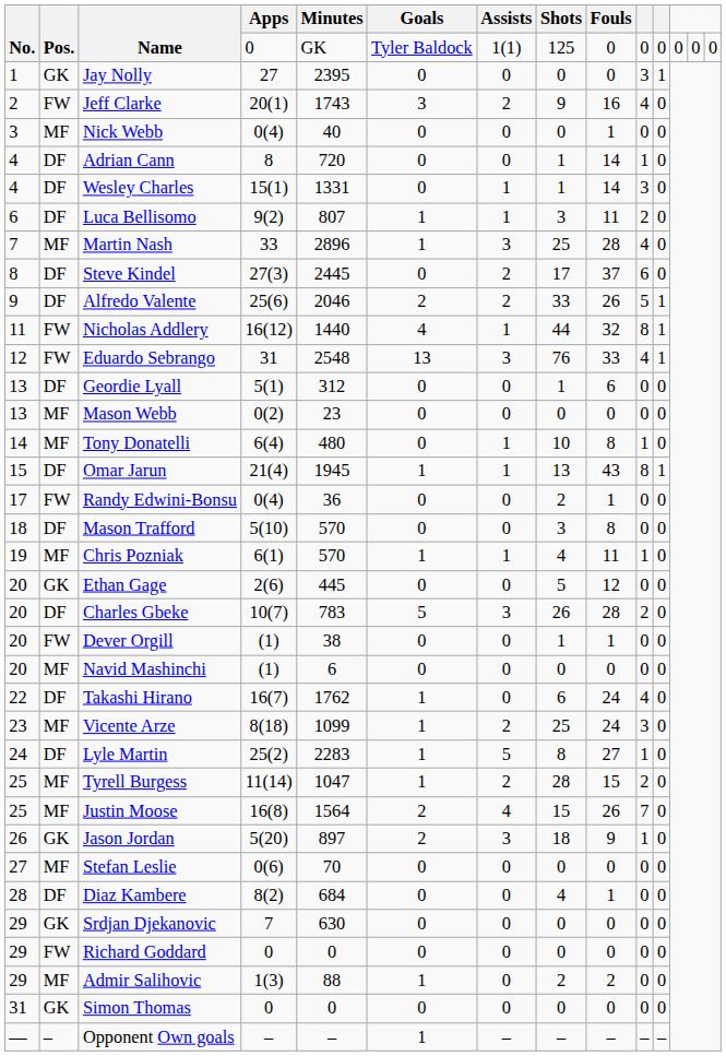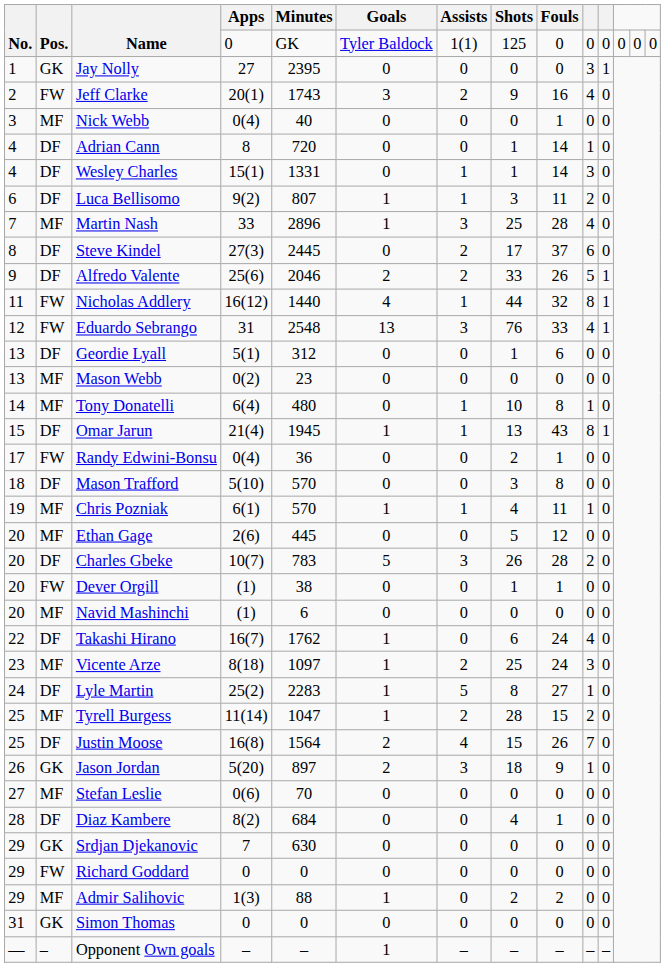 <table class="wikitable sortable" border="1" style="text-align:center">
 <tr>
 <th scope=col rowspan="2" valign="bottom">No.</th>
 <th scope=col rowspan="2" valign="bottom" data-sort-type="text">Pos.</th>
 <th scope=col  rowspan="2" valign="bottom" data-sort-type="text">Name</th>
 <th scope=col>Apps</th>
 <th scope=col>Minutes</th>
 <th scope=col>Goals</th>
 <th scope=col>Assists</th>
 <th scope=col>Shots</th>
 <th scope=col>Fouls</th>
 <th scope=col></th>
 <th scope=col></th>
 </tr>
 <tr>
 <td align=left>0</td>
 <td align=left>GK</td>
 <td align=left> <a href='#'>Tyler Baldock</a></td>
 <td>1(1)</td>
 <td>125</td>
 <td>0</td>
 <td>0</td>
 <td>0</td>
 <td>0</td>
 <td>0</td>
 <td>0</td>
 </tr>
 <tr>
 <td align=left>1</td>
 <td align=left>GK</td>
 <td align=left> <a href='#'>Jay Nolly</a></td>
 <td>27</td>
 <td>2395</td>
 <td>0</td>
 <td>0</td>
 <td>0</td>
 <td>0</td>
 <td>3</td>
 <td>1</td>
 </tr>
 <tr>
 <td align=left>2</td>
 <td align=left>FW</td>
 <td align=left> <a href='#'>Jeff Clarke</a></td>
 <td>20(1)</td>
 <td>1743</td>
 <td>3</td>
 <td>2</td>
 <td>9</td>
 <td>16</td>
 <td>4</td>
 <td>0</td>
 </tr>
 <tr>
 <td align=left>3</td>
 <td align=left>MF</td>
 <td align=left> <a href='#'>Nick Webb</a></td>
 <td>0(4)</td>
 <td>40</td>
 <td>0</td>
 <td>0</td>
 <td>0</td>
 <td>1</td>
 <td>0</td>
 <td>0</td>
 </tr>
 <tr>
 <td align=left>4</td>
 <td align=left>DF</td>
 <td align=left> <a href='#'>Adrian Cann</a></td>
 <td>8</td>
 <td>720</td>
 <td>0</td>
 <td>0</td>
 <td>1</td>
 <td>14</td>
 <td>1</td>
 <td>0</td>
 </tr>
 <tr>
 <td align=left>4</td>
 <td align=left>DF</td>
 <td align=left> <a href='#'>Wesley Charles</a></td>
 <td>15(1)</td>
 <td>1331</td>
 <td>0</td>
 <td>1</td>
 <td>1</td>
 <td>14</td>
 <td>3</td>
 <td>0</td>
 </tr>
 <tr>
 <td align=left>6</td>
 <td align=left>DF</td>
 <td align=left> <a href='#'>Luca Bellisomo</a></td>
 <td>9(2)</td>
 <td>807</td>
 <td>1</td>
 <td>1</td>
 <td>3</td>
 <td>11</td>
 <td>2</td>
 <td>0</td>
 </tr>
 <tr>
 <td align=left>7</td>
 <td align=left>MF</td>
 <td align=left> <a href='#'>Martin Nash</a></td>
 <td>33</td>
 <td>2896</td>
 <td>1</td>
 <td>3</td>
 <td>25</td>
 <td>28</td>
 <td>4</td>
 <td>0</td>
 </tr>
 <tr>
 <td align=left>8</td>
 <td align=left>DF</td>
 <td align=left> <a href='#'>Steve Kindel</a></td>
 <td>27(3)</td>
 <td>2445</td>
 <td>0</td>
 <td>2</td>
 <td>17</td>
 <td>37</td>
 <td>6</td>
 <td>0</td>
 </tr>
 <tr>
 <td align=left>9</td>
 <td align=left>DF</td>
 <td align=left> <a href='#'>Alfredo Valente</a></td>
 <td>25(6)</td>
 <td>2046</td>
 <td>2</td>
 <td>2</td>
 <td>33</td>
 <td>26</td>
 <td>5</td>
 <td>1</td>
 </tr>
 <tr>
 <td align=left>11</td>
 <td align=left>FW</td>
 <td align=left> <a href='#'>Nicholas Addlery</a></td>
 <td>16(12)</td>
 <td>1440</td>
 <td>4</td>
 <td>1</td>
 <td>44</td>
 <td>32</td>
 <td>8</td>
 <td>1</td>
 </tr>
 <tr>
 <td align=left>12</td>
 <td align=left>FW</td>
 <td align=left> <a href='#'>Eduardo Sebrango</a></td>
 <td>31</td>
 <td>2548</td>
 <td>13</td>
 <td>3</td>
 <td>76</td>
 <td>33</td>
 <td>4</td>
 <td>1</td>
 </tr>
 <tr>
 <td align=left>13</td>
 <td align=left>DF</td>
 <td align=left> <a href='#'>Geordie Lyall</a></td>
 <td>5(1)</td>
 <td>312</td>
 <td>0</td>
 <td>0</td>
 <td>1</td>
 <td>6</td>
 <td>0</td>
 <td>0</td>
 </tr>
 <tr>
 <td align=left>13</td>
 <td align=left>MF</td>
 <td align=left> <a href='#'>Mason Webb</a></td>
 <td>0(2)</td>
 <td>23</td>
 <td>0</td>
 <td>0</td>
 <td>0</td>
 <td>0</td>
 <td>0</td>
 <td>0</td>
 </tr>
 <tr>
 <td align=left>14</td>
 <td align=left>MF</td>
 <td align=left> <a href='#'>Tony Donatelli</a></td>
 <td>6(4)</td>
 <td>480</td>
 <td>0</td>
 <td>1</td>
 <td>10</td>
 <td>8</td>
 <td>1</td>
 <td>0</td>
 </tr>
 <tr>
 <td align=left>15</td>
 <td align=left>DF</td>
 <td align=left> <a href='#'>Omar Jarun</a></td>
 <td>21(4)</td>
 <td>1945</td>
 <td>1</td>
 <td>1</td>
 <td>13</td>
 <td>43</td>
 <td>8</td>
 <td>1</td>
 </tr>
 <tr>
 <td align=left>17</td>
 <td align=left>FW</td>
 <td align=left> <a href='#'>Randy Edwini-Bonsu</a></td>
 <td>0(4)</td>
 <td>36</td>
 <td>0</td>
 <td>0</td>
 <td>2</td>
 <td>1</td>
 <td>0</td>
 <td>0</td>
 </tr>
 <tr>
 <td align=left>18</td>
 <td align=left>DF</td>
 <td align=left> <a href='#'>Mason Trafford</a></td>
 <td>5(10)</td>
 <td>570</td>
 <td>0</td>
 <td>0</td>
 <td>3</td>
 <td>8</td>
 <td>0</td>
 <td>0</td>
 </tr>
 <tr>
 <td align=left>19</td>
 <td align=left>MF</td>
 <td align=left> <a href='#'>Chris Pozniak</a></td>
 <td>6(1)</td>
 <td>570</td>
 <td>1</td>
 <td>1</td>
 <td>4</td>
 <td>11</td>
 <td>1</td>
 <td>0</td>
 </tr>
 <tr>
 <td align=left>20</td>
-<td align=left>GK</td>
+<td align=left>MF</td>
 <td align=left> <a href='#'>Ethan Gage</a></td>
 <td>2(6)</td>
 <td>445</td>
 <td>0</td>
 <td>0</td>
 <td>5</td>
 <td>12</td>
 <td>0</td>
 <td>0</td>
 </tr>
 <tr>
 <td align=left>20</td>
 <td align=left>DF</td>
 <td align=left> <a href='#'>Charles Gbeke</a></td>
 <td>10(7)</td>
 <td>783</td>
 <td>5</td>
 <td>3</td>
 <td>26</td>
 <td>28</td>
 <td>2</td>
 <td>0</td>
 </tr>
 <tr>
 <td align=left>20</td>
 <td align=left>FW</td>
 <td align=left> <a href='#'>Dever Orgill</a></td>
 <td>(1)</td>
 <td>38</td>
 <td>0</td>
 <td>0</td>
 <td>1</td>
 <td>1</td>
 <td>0</td>
 <td>0</td>
 </tr>
 <tr>
 <td align=left>20</td>
 <td align=left>MF</td>
 <td align=left> <a href='#'>Navid Mashinchi</a></td>
 <td>(1)</td>
 <td>6</td>
 <td>0</td>
 <td>0</td>
 <td>0</td>
 <td>0</td>
 <td>0</td>
 <td>0</td>
 </tr>
 <tr>
 <td align=left>22</td>
 <td align=left>DF</td>
 <td align=left> <a href='#'>Takashi Hirano</a></td>
 <td>16(7)</td>
 <td>1762</td>
 <td>1</td>
 <td>0</td>
 <td>6</td>
 <td>24</td>
 <td>4</td>
 <td>0</td>
 </tr>
 <tr>
 <td align=left>23</td>
 <td align=left>MF</td>
 <td align=left> <a href='#'>Vicente Arze</a></td>
 <td>8(18)</td>
-<td>1099</td>
+<td>1097</td>
 <td>1</td>
 <td>2</td>
 <td>25</td>
 <td>24</td>
 <td>3</td>
 <td>0</td>
 </tr>
 <tr>
 <td align=left>24</td>
 <td align=left>DF</td>
 <td align=left> <a href='#'>Lyle Martin</a></td>
 <td>25(2)</td>
 <td>2283</td>
 <td>1</td>
 <td>5</td>
 <td>8</td>
 <td>27</td>
 <td>1</td>
 <td>0</td>
 </tr>
 <tr>
 <td align=left>25</td>
 <td align=left>MF</td>
 <td align=left> <a href='#'>Tyrell Burgess</a></td>
 <td>11(14)</td>
 <td>1047</td>
 <td>1</td>
 <td>2</td>
 <td>28</td>
 <td>15</td>
 <td>2</td>
 <td>0</td>
 </tr>
 <tr>
 <td align=left>25</td>
-<td align=left>MF</td>
+<td align=left>DF</td>
 <td align=left> <a href='#'>Justin Moose</a></td>
 <td>16(8)</td>
 <td>1564</td>
 <td>2</td>
 <td>4</td>
 <td>15</td>
 <td>26</td>
 <td>7</td>
 <td>0</td>
 </tr>
 <tr>
 <td align=left>26</td>
 <td align=left>GK</td>
 <td align=left> <a href='#'>Jason Jordan</a></td>
 <td>5(20)</td>
 <td>897</td>
 <td>2</td>
 <td>3</td>
 <td>18</td>
 <td>9</td>
 <td>1</td>
 <td>0</td>
 </tr>
 <tr>
 <td align=left>27</td>
 <td align=left>MF</td>
 <td align=left> <a href='#'>Stefan Leslie</a></td>
 <td>0(6)</td>
 <td>70</td>
 <td>0</td>
 <td>0</td>
 <td>0</td>
 <td>0</td>
 <td>0</td>
 <td>0</td>
 </tr>
 <tr>
 <td align=left>28</td>
 <td align=left>DF</td>
 <td align=left> <a href='#'>Diaz Kambere</a></td>
 <td>8(2)</td>
 <td>684</td>
 <td>0</td>
 <td>0</td>
 <td>4</td>
 <td>1</td>
 <td>0</td>
 <td>0</td>
 </tr>
 <tr>
 <td align=left>29</td>
 <td align=left>GK</td>
 <td align=left> <a href='#'>Srdjan Djekanovic</a></td>
 <td>7</td>
 <td>630</td>
 <td>0</td>
 <td>0</td>
 <td>0</td>
 <td>0</td>
 <td>0</td>
 <td>0</td>
 </tr>
 <tr>
 <td align=left>29</td>
 <td align=left>FW</td>
 <td align=left> <a href='#'>Richard Goddard</a></td>
 <td>0</td>
 <td>0</td>
 <td>0</td>
 <td>0</td>
 <td>0</td>
 <td>0</td>
 <td>0</td>
 <td>0</td>
 </tr>
 <tr>
 <td align=left>29</td>
 <td align=left>MF</td>
 <td align=left> <a href='#'>Admir Salihovic</a></td>
 <td>1(3)</td>
 <td>88</td>
 <td>1</td>
 <td>0</td>
 <td>2</td>
 <td>2</td>
 <td>0</td>
 <td>0</td>
 </tr>
 <tr>
 <td align=left>31</td>
 <td align=left>GK</td>
 <td align=left> <a href='#'>Simon Thomas</a></td>
 <td>0</td>
 <td>0</td>
 <td>0</td>
 <td>0</td>
 <td>0</td>
 <td>0</td>
 <td>0</td>
 <td>0</td>
 </tr>
 <tr>
 <td align=left>—</td>
 <td align=left>–</td>
 <td align=left>Opponent <a href='#'>Own goals</a></td>
 <td>–</td>
 <td>–</td>
 <td>1</td>
 <td>–</td>
 <td>–</td>
 <td>–</td>
 <td>–</td>
 <td>–</td>
 </tr>
 </table>
